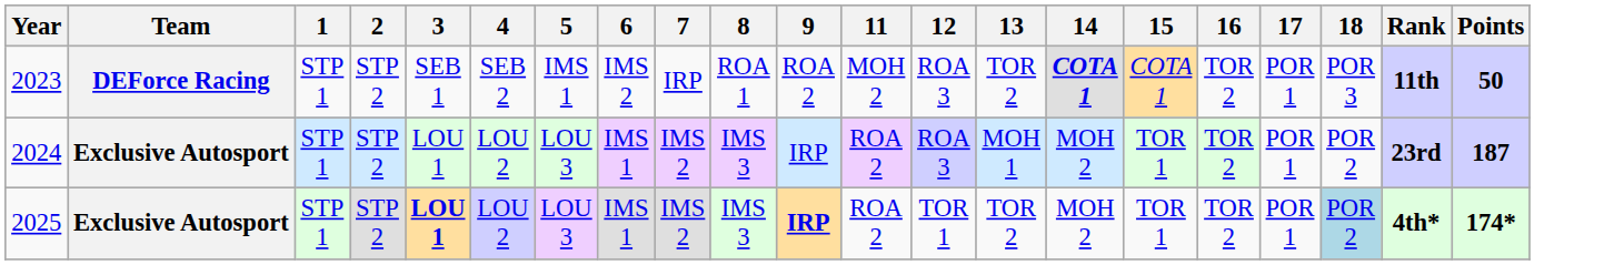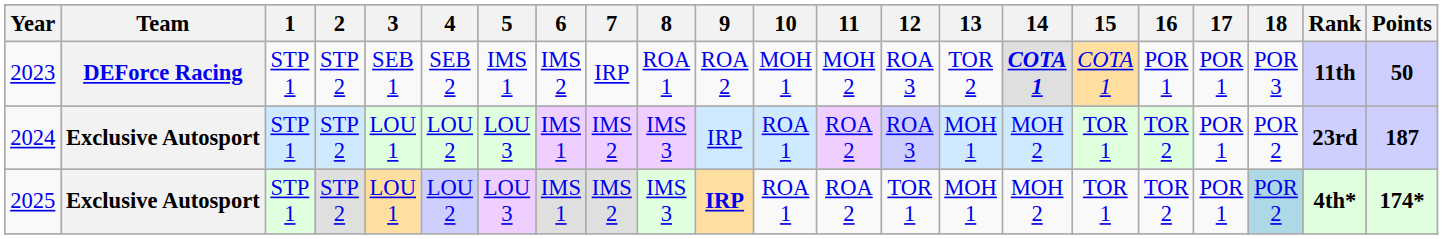 <table class="wikitable" style="text-align:center; font-size:85%">
 <tr>
 <th>Year</th>
 <th>Team</th>
 <th>1</th>
 <th>2</th>
 <th>3</th>
 <th>4</th>
 <th>5</th>
 <th>6</th>
 <th>7</th>
 <th>8</th>
 <th>9</th>
+<th>10</th>
 <th>11</th>
 <th>12</th>
 <th>13</th>
 <th>14</th>
 <th>15</th>
 <th>16</th>
 <th>17</th>
 <th>18</th>
 <th>Rank</th>
 <th>Points</th>
 </tr>
 <tr>
 <td><a href='#'>2023</a></td>
 <th nowrap><a href='#'>DEForce Racing</a></th>
 <td><a href='#'>STP<br>1</a></td>
 <td><a href='#'>STP<br>2</a></td>
 <td><a href='#'>SEB<br>1</a></td>
 <td><a href='#'>SEB<br>2</a></td>
 <td><a href='#'>IMS<br>1</a></td>
 <td><a href='#'>IMS<br>2</a></td>
 <td><a href='#'>IRP</a></td>
 <td><a href='#'>ROA<br>1</a></td>
 <td><a href='#'>ROA<br>2</a></td>
+<td><a href='#'>MOH<br>1</a></td>
 <td><a href='#'>MOH<br>2</a></td>
 <td><a href='#'>ROA<br>3</a></td>
 <td><a href='#'>TOR<br>2</a></td>
 <td style="background:#DFDFDF;"><strong><em><a href='#'>COTA<br>1</a></em></strong><br></td>
 <td style="background:#FFDF9F;"><em><a href='#'>COTA<br>1</a></em><br></td>
-<td><a href='#'>TOR<br>2</a></td>
+<td><a href='#'>POR<br>1</a></td>
 <td><a href='#'>POR<br>1</a></td>
 <td><a href='#'>POR<br>3</a></td>
 <th style="background:#CFCFFF;">11th</th>
 <th style="background:#CFCFFF;">50</th>
 </tr>
 <tr>
 <td><a href='#'>2024</a></td>
 <th>Exclusive Autosport</th>
 <td style="background:#CFEAFF;"><a href='#'>STP<br>1</a><br></td>
 <td style="background:#CFEAFF;"><a href='#'>STP<br>2</a><br></td>
 <td style="background:#DFFFDF;"><a href='#'>LOU<br>1</a><br></td>
 <td style="background:#DFFFDF;"><a href='#'>LOU<br>2</a><br></td>
 <td style="background:#DFFFDF;"><a href='#'>LOU<br>3</a><br></td>
 <td style="background:#EFCFFF;"><a href='#'>IMS<br>1</a><br></td>
 <td style="background:#EFCFFF;"><a href='#'>IMS<br>2</a><br></td>
 <td style="background:#EFCFFF;"><a href='#'>IMS<br>3</a><br></td>
 <td style="background:#CFEAFF;"><a href='#'>IRP</a><br></td>
+<td style="background:#CFEAFF;"><a href='#'>ROA<br>1</a><br></td>
 <td style="background:#EFCFFF;"><a href='#'>ROA<br>2</a><br></td>
 <td style="background:#CFCFFF;"><a href='#'>ROA<br>3</a><br></td>
 <td style="background:#CFEAFF;"><a href='#'>MOH<br>1</a><br></td>
 <td style="background:#CFEAFF;"><a href='#'>MOH<br>2</a><br></td>
 <td style="background:#DFFFDF;"><a href='#'>TOR<br>1</a><br></td>
 <td style="background:#DFFFDF;"><a href='#'>TOR<br>2</a><br></td>
 <td><a href='#'>POR<br>1</a></td>
 <td><a href='#'>POR<br>2</a></td>
 <th style="background:#CFCFFF;">23rd</th>
 <th style="background:#CFCFFF;">187</th>
 </tr>
 <tr>
 <td><a href='#'>2025</a></td>
 <th>Exclusive Autosport</th>
 <td style="background:#DFFFDF;"><a href='#'>STP<br>1</a><br></td>
 <td style="background:#DFDFDF;"><a href='#'>STP<br>2</a><br></td>
-<td style="background:#FFDF9F;"><strong><a href='#'>LOU<br>1</a><br></strong></td>
+<td style="background:#FFDF9F;"><a href='#'>LOU<br>1</a><br></td>
 <td style="background:#CFCFFF;"><a href='#'>LOU<br>2</a><br></td>
 <td style="background:#EFCFFF;"><a href='#'>LOU<br>3</a><br></td>
 <td style="background:#DFDFDF;"><a href='#'>IMS<br>1</a><br></td>
 <td style="background:#DFDFDF;"><a href='#'>IMS<br>2</a><br></td>
 <td style="background:#DFFFDF;"><a href='#'>IMS<br>3</a><br></td>
 <td style="background:#FFDF9F;"><strong><a href='#'>IRP</a></strong><br></td>
+<td><a href='#'>ROA<br>1</a></td>
 <td><a href='#'>ROA<br>2</a></td>
 <td><a href='#'>TOR<br>1</a></td>
-<td><a href='#'>TOR<br>2</a></td>
+<td><a href='#'>MOH<br>1</a></td>
 <td><a href='#'>MOH<br>2</a></td>
 <td><a href='#'>TOR<br>1</a></td>
 <td><a href='#'>TOR<br>2</a></td>
 <td><a href='#'>POR<br>1</a></td>
 <td style="background: lightblue;"><a href='#'>POR<br>2</a></td>
 <th style="background:#DFFFDF;">4th*</th>
 <th style="background:#DFFFDF;">174*</th>
 </tr>
 </table>
